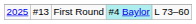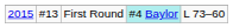 <table class="wikitable" style="text-align:center">
 <tr>
 </tr>
 <tr>
-<td><a href='#'>2025</a></td>
+<td><a href='#'>2015</a></td>
 <td>#13</td>
 <td>First Round</td>
 <td style="background: paleturquoise;">#4 <a href='#'>Baylor</a></td>
 <td>L 73–60</td>
 </tr>
 </table>
